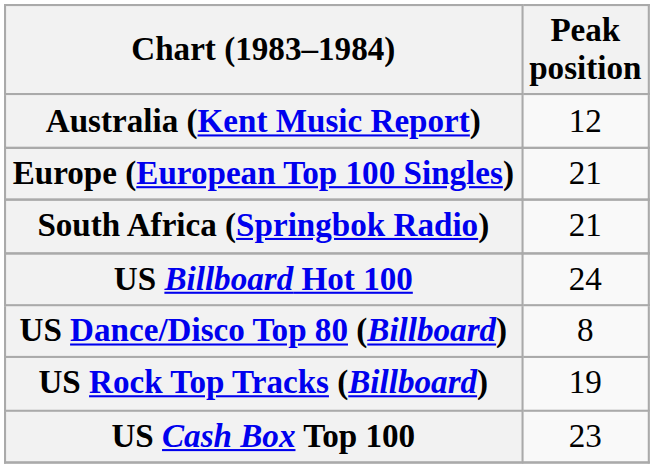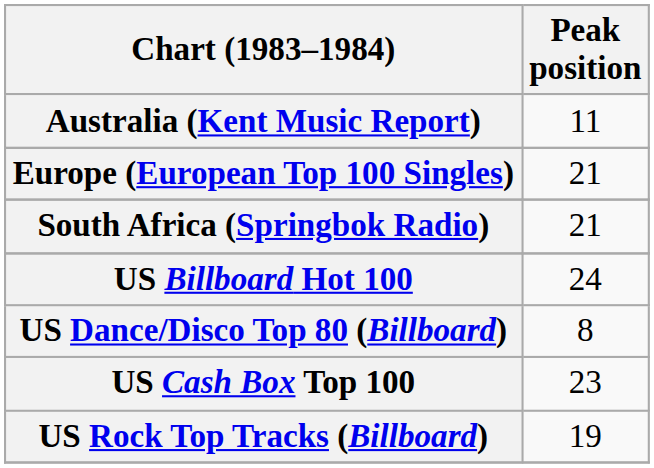 <table class="wikitable sortable plainrowheaders" style="text-align:center">
 <tr>
 <th>Chart (1983–1984)</th>
 <th>Peak<br>position</th>
 </tr>
 <tr>
 <th scope="row">Australia (<a href='#'>Kent Music Report</a>)</th>
-<td>12</td>
+<td>11</td>
 </tr>
 <tr>
 </tr>
 <tr>
 <th scope="row">Europe (<a href='#'>European Top 100 Singles</a>)</th>
 <td>21</td>
 </tr>
 <tr>
 </tr>
 <tr>
 </tr>
 <tr>
 </tr>
 <tr>
 <th scope="row">South Africa (<a href='#'>Springbok Radio</a>)</th>
 <td>21</td>
 </tr>
 <tr>
 </tr>
 <tr>
 </tr>
 <tr>
 <th scope="row">US <a href='#'><em>Billboard</em> Hot 100</a></th>
 <td>24</td>
 </tr>
 <tr>
 <th scope="row">US <a href='#'>Dance/Disco Top 80</a> (<em><a href='#'>Billboard</a></em>)</th>
 <td>8</td>
 </tr>
 <tr>
+<th scope="row">US <a href='#'><em>Cash Box</em></a> Top 100</th>
+<td>23</td>
+</tr>
+<tr>
 <th scope="row">US <a href='#'>Rock Top Tracks</a> (<em><a href='#'>Billboard</a></em>)</th>
 <td>19</td>
 </tr>
 <tr>
-<th scope="row">US <a href='#'><em>Cash Box</em></a> Top 100</th>
-<td>23</td>
-</tr>
-<tr>
 </tr>
 </table>
